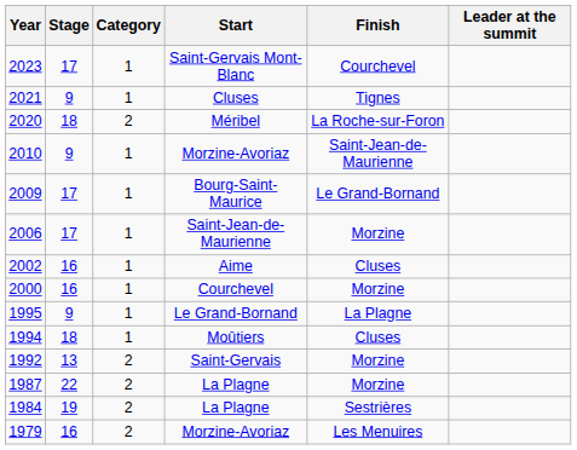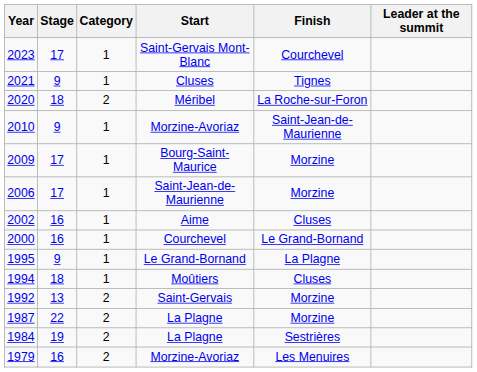 <table class="wikitable" style="text-align: center;">
 <tr>
 <th>Year</th>
 <th>Stage</th>
 <th>Category</th>
 <th>Start</th>
 <th>Finish</th>
 <th>Leader at the summit</th>
 </tr>
 <tr>
 <td><a href='#'>2023</a></td>
 <td><a href='#'>17</a></td>
 <td>1</td>
 <td><a href='#'>Saint-Gervais Mont-Blanc</a></td>
 <td><a href='#'>Courchevel</a></td>
 <td></td>
 </tr>
 <tr>
 <td><a href='#'>2021</a></td>
 <td><a href='#'>9</a></td>
 <td>1</td>
 <td><a href='#'>Cluses</a></td>
 <td><a href='#'>Tignes</a></td>
 <td></td>
 </tr>
 <tr>
 <td><a href='#'>2020</a></td>
 <td><a href='#'>18</a></td>
 <td>2</td>
 <td><a href='#'>Méribel</a></td>
 <td><a href='#'>La Roche-sur-Foron</a></td>
 <td></td>
 </tr>
 <tr>
 <td><a href='#'>2010</a></td>
 <td><a href='#'>9</a></td>
 <td>1</td>
 <td><a href='#'>Morzine-Avoriaz</a></td>
 <td><a href='#'>Saint-Jean-de-Maurienne</a></td>
 <td></td>
 </tr>
 <tr>
 <td><a href='#'>2009</a></td>
 <td><a href='#'>17</a></td>
 <td>1</td>
 <td><a href='#'>Bourg-Saint-Maurice</a></td>
-<td><a href='#'>Le Grand-Bornand</a></td>
+<td><a href='#'>Morzine</a></td>
 <td></td>
 </tr>
 <tr>
 <td><a href='#'>2006</a></td>
 <td><a href='#'>17</a></td>
 <td>1</td>
 <td><a href='#'>Saint-Jean-de-Maurienne</a></td>
 <td><a href='#'>Morzine</a></td>
 <td></td>
 </tr>
 <tr>
 <td><a href='#'>2002</a></td>
 <td><a href='#'>16</a></td>
 <td>1</td>
 <td><a href='#'>Aime</a></td>
 <td><a href='#'>Cluses</a></td>
 <td></td>
 </tr>
 <tr>
 <td><a href='#'>2000</a></td>
 <td><a href='#'>16</a></td>
 <td>1</td>
 <td><a href='#'>Courchevel</a></td>
-<td><a href='#'>Morzine</a></td>
+<td><a href='#'>Le Grand-Bornand</a></td>
 <td></td>
 </tr>
 <tr>
 <td><a href='#'>1995</a></td>
 <td><a href='#'>9</a></td>
 <td>1</td>
 <td><a href='#'>Le Grand-Bornand</a></td>
 <td><a href='#'>La Plagne</a></td>
 <td></td>
 </tr>
 <tr>
 <td><a href='#'>1994</a></td>
 <td><a href='#'>18</a></td>
 <td>1</td>
 <td><a href='#'>Moûtiers</a></td>
 <td><a href='#'>Cluses</a></td>
 <td></td>
 </tr>
 <tr>
 <td><a href='#'>1992</a></td>
 <td><a href='#'>13</a></td>
 <td>2</td>
 <td><a href='#'>Saint-Gervais</a></td>
 <td><a href='#'>Morzine</a></td>
 <td></td>
 </tr>
 <tr>
 <td><a href='#'>1987</a></td>
 <td><a href='#'>22</a></td>
 <td>2</td>
 <td><a href='#'>La Plagne</a></td>
 <td><a href='#'>Morzine</a></td>
 <td></td>
 </tr>
 <tr>
 <td><a href='#'>1984</a></td>
 <td><a href='#'>19</a></td>
 <td>2</td>
 <td><a href='#'>La Plagne</a></td>
 <td><a href='#'>Sestrières</a></td>
 <td></td>
 </tr>
 <tr>
 <td><a href='#'>1979</a></td>
 <td><a href='#'>16</a></td>
 <td>2</td>
 <td><a href='#'>Morzine-Avoriaz</a></td>
 <td><a href='#'>Les Menuires</a></td>
 <td></td>
 </tr>
 </table>
